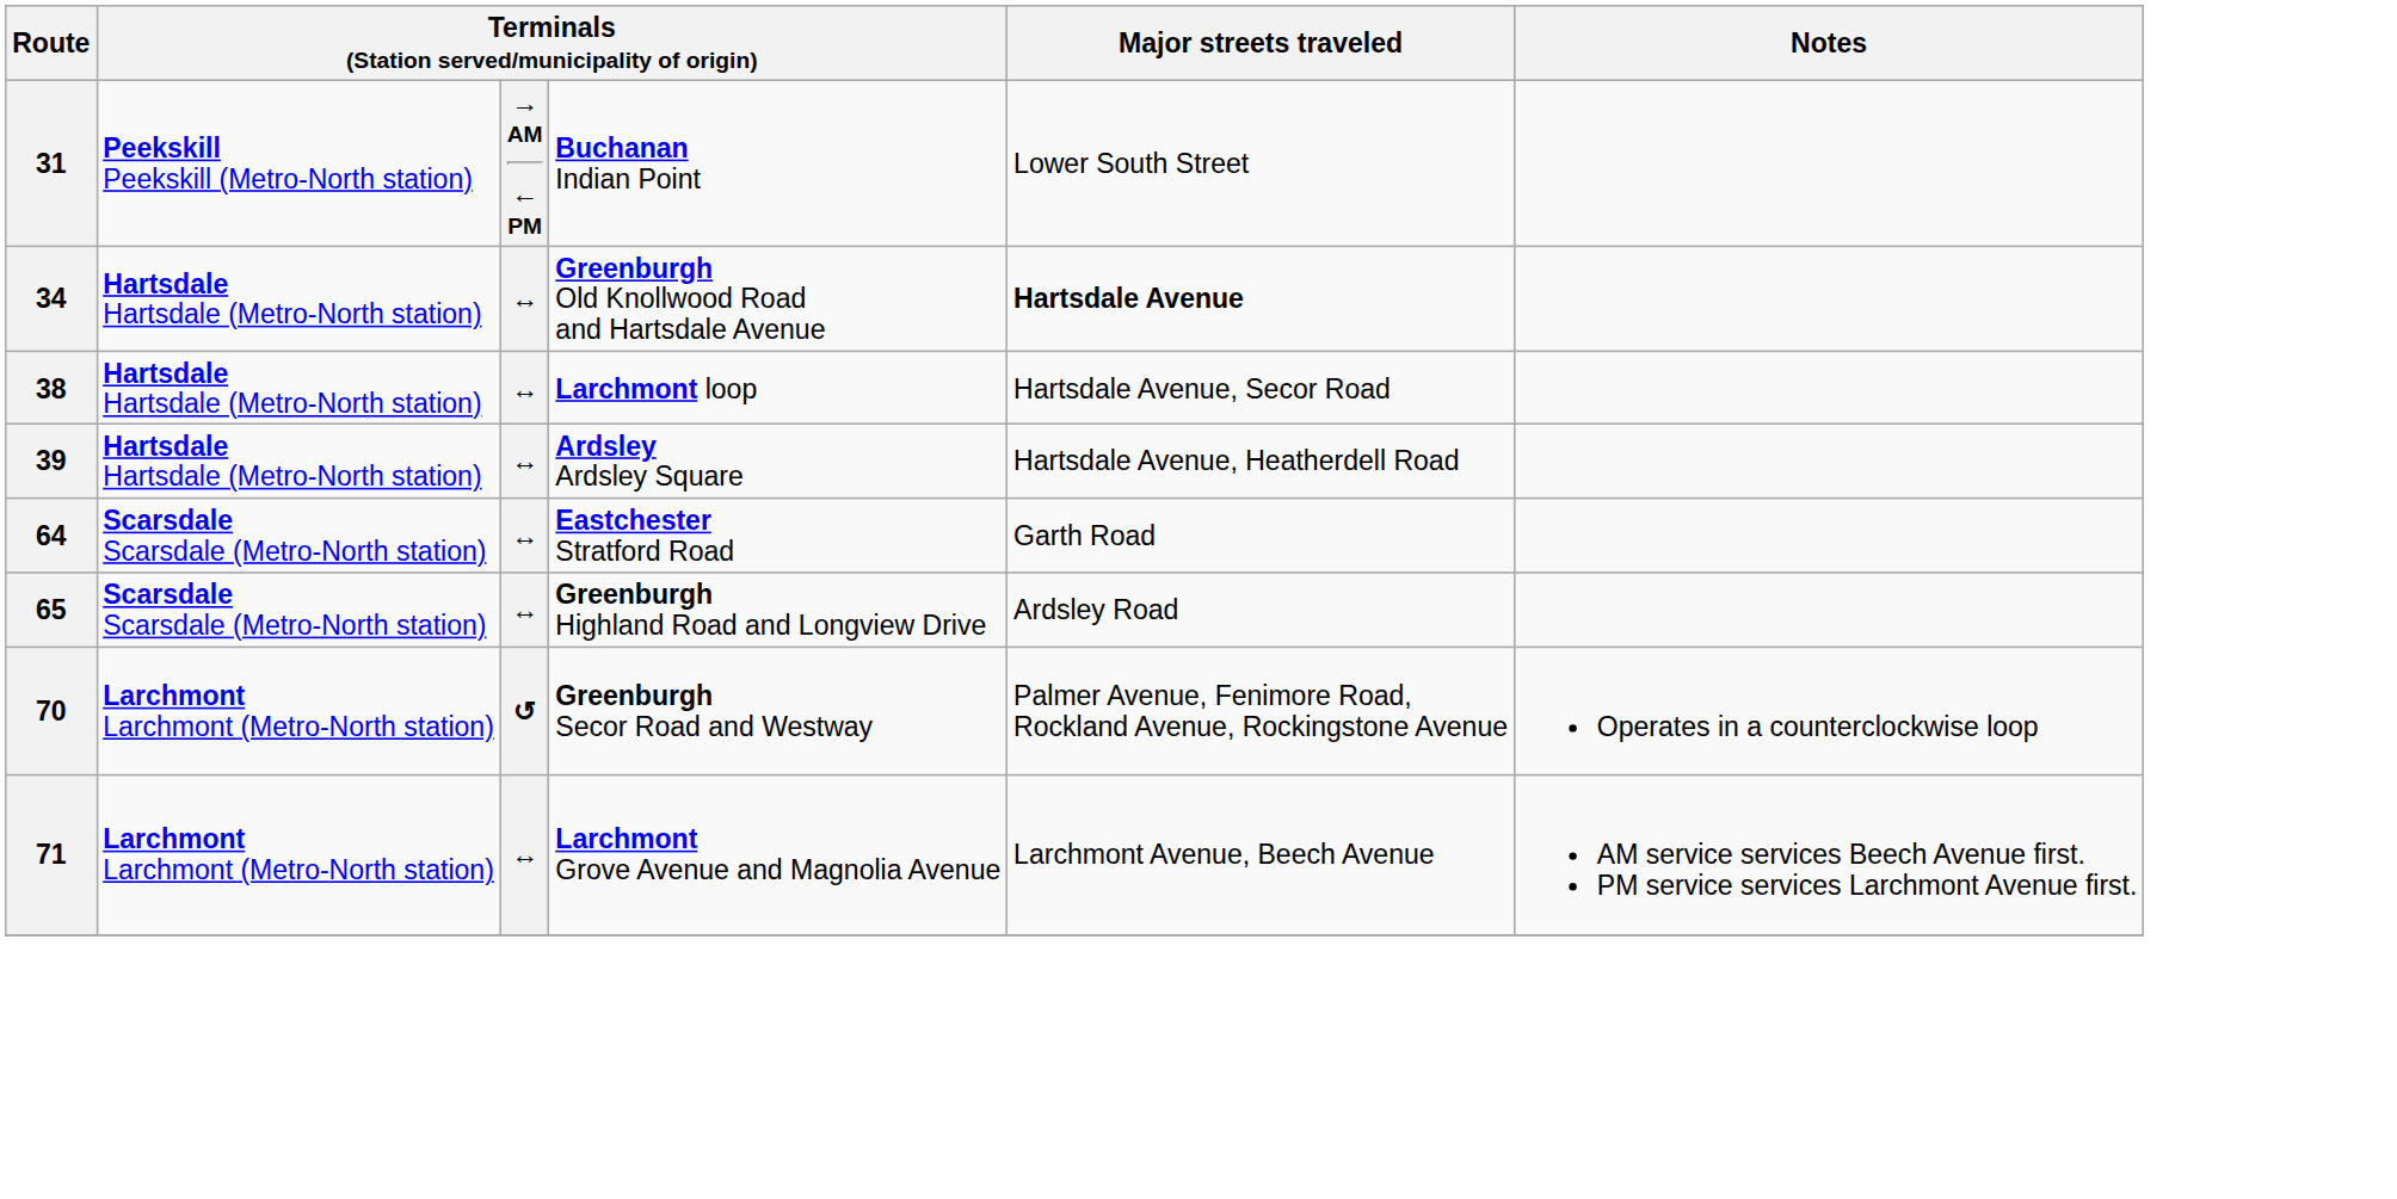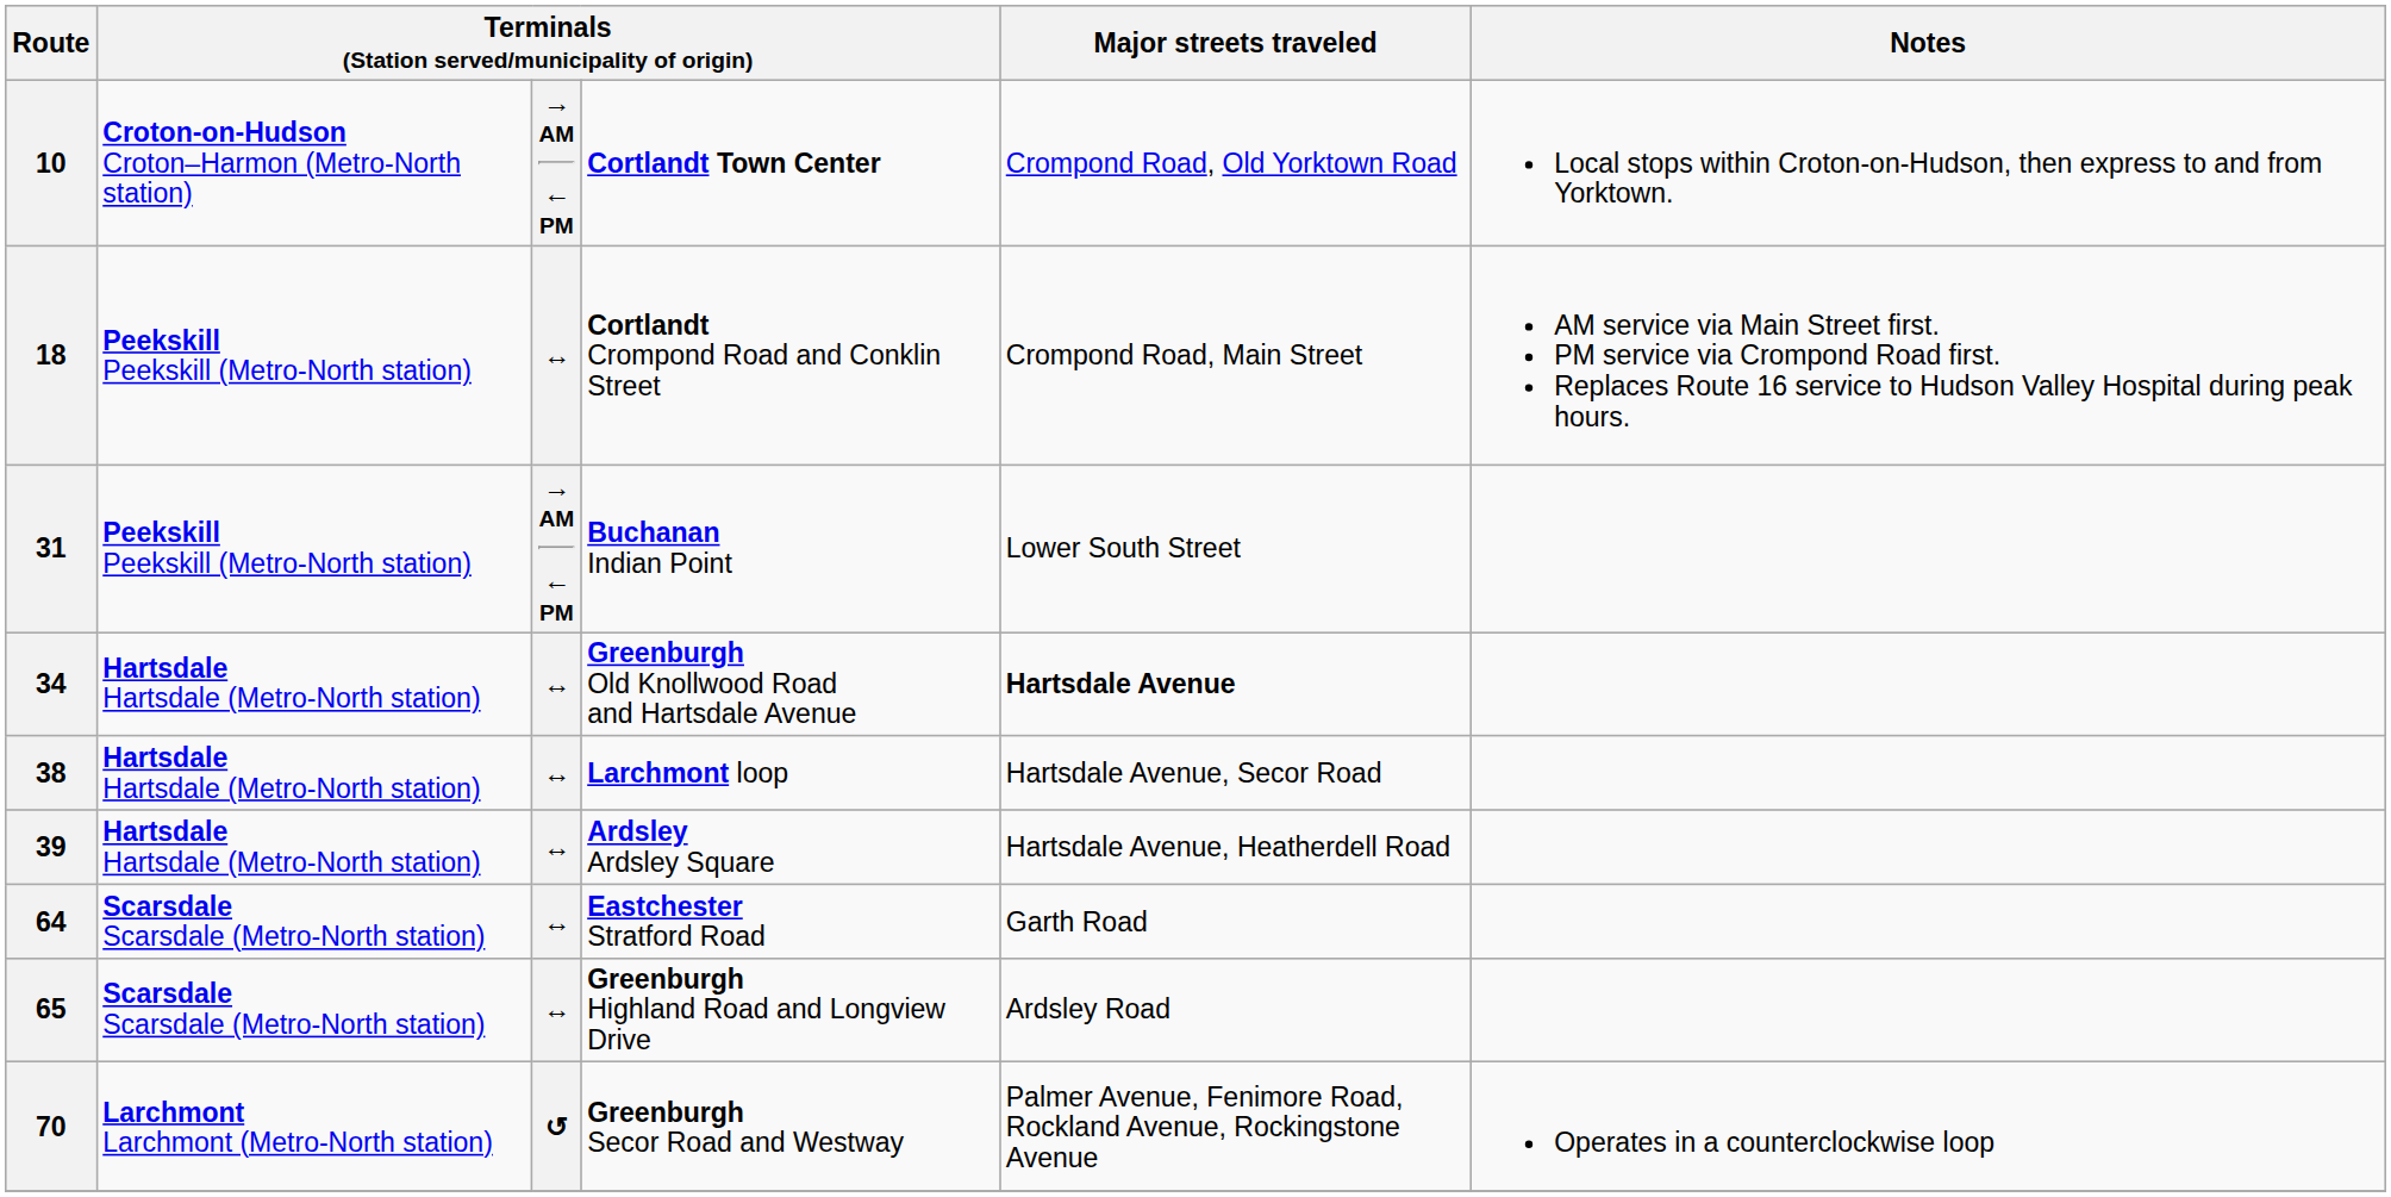 <table class=wikitable style="font-size: 90%;" |>
 <tr>
 <th>Route</th>
 <th colspan=3>Terminals<br><small>(Station served/municipality of origin)</small></th>
 <th>Major streets traveled</th>
 <th>Notes</th>
+</tr>
+<tr>
+<th>10</th>
+<td><strong><a href='#'>Croton-on-Hudson</a></strong><br><a href='#'>Croton–Harmon (Metro-North station)</a></td>
+<th><div><span>→</span><br><small>AM</small><hr><span>←</span><br><small>PM</small></div></th>
+<td><strong><a href='#'>Cortlandt</a> Town Center</strong></td>
+<td><a href='#'>Crompond Road</a>, <a href='#'>Old Yorktown Road</a></td>
+<td><br><ul><li>Local stops within Croton-on-Hudson, then express to and from Yorktown.</li></ul></td>
+</tr>
+<tr>
+<th>18</th>
+<td><strong><a href='#'>Peekskill</a></strong><br><a href='#'>Peekskill (Metro-North station)</a></td>
+<th><span>↔</span></th>
+<td><strong>Cortlandt</strong><br>Crompond Road and Conklin Street</td>
+<td>Crompond Road, Main Street</td>
+<td><br><ul><li>AM service via Main Street first.</li><li>PM service via Crompond Road first.</li><li>Replaces Route 16 service to Hudson Valley Hospital during peak hours.</li></ul></td>
 </tr>
 <tr>
 <th>31</th>
 <td><strong><a href='#'>Peekskill</a></strong><br><a href='#'>Peekskill (Metro-North station)</a></td>
 <th><div><span>→</span><br><small>AM</small><hr><span>←</span><br><small>PM</small></div></th>
 <td><strong><a href='#'>Buchanan</a></strong><br>Indian Point</td>
 <td>Lower South Street</td>
 <td></td>
 </tr>
 <tr>
 <th>34</th>
 <td><strong><a href='#'>Hartsdale</a></strong><br><a href='#'>Hartsdale (Metro-North station)</a></td>
 <th><span>↔</span></th>
 <td><strong><a href='#'>Greenburgh</a></strong><br>Old Knollwood Road<br>and Hartsdale Avenue</td>
 <td><strong>Hartsdale Avenue</strong></td>
 <td></td>
 </tr>
 <tr>
 <th>38</th>
 <td><strong><a href='#'>Hartsdale</a></strong><br><a href='#'>Hartsdale (Metro-North station)</a></td>
 <th><span>↔</span></th>
 <td><strong><a href='#'>Larchmont</a></strong> loop</td>
 <td>Hartsdale Avenue, Secor Road</td>
 <td></td>
 </tr>
 <tr>
 <th>39</th>
 <td><strong><a href='#'>Hartsdale</a></strong><br><a href='#'>Hartsdale (Metro-North station)</a></td>
 <th><span>↔</span></th>
 <td><strong><a href='#'>Ardsley</a></strong><br>Ardsley Square</td>
 <td>Hartsdale Avenue, Heatherdell Road</td>
 <td></td>
 </tr>
 <tr>
 <th>64</th>
 <td><strong><a href='#'>Scarsdale</a></strong><br><a href='#'>Scarsdale (Metro-North station)</a></td>
 <th><span>↔</span></th>
 <td><strong><a href='#'>Eastchester</a></strong><br>Stratford Road</td>
 <td>Garth Road</td>
 <td></td>
 </tr>
 <tr>
 <th>65</th>
 <td><strong><a href='#'>Scarsdale</a></strong><br><a href='#'>Scarsdale (Metro-North station)</a></td>
 <th><span>↔</span></th>
 <td><strong>Greenburgh</strong><br>Highland Road and Longview Drive</td>
 <td>Ardsley Road</td>
 <td></td>
 </tr>
 <tr>
 <th>70</th>
 <td><strong><a href='#'>Larchmont</a></strong><br><a href='#'>Larchmont (Metro-North station)</a></td>
 <th><span>↺</span></th>
 <td><strong>Greenburgh</strong><br>Secor Road and Westway</td>
 <td>Palmer Avenue, Fenimore Road,<br>Rockland Avenue, Rockingstone Avenue</td>
 <td><br><ul><li>Operates in a counterclockwise loop</li></ul></td>
 </tr>
 <tr>
-<th>71</th>
-<td><strong><a href='#'>Larchmont</a></strong><br><a href='#'>Larchmont (Metro-North station)</a></td>
-<th><span>↔</span></th>
-<td><strong><a href='#'>Larchmont</a></strong><br>Grove Avenue and Magnolia Avenue</td>
-<td>Larchmont Avenue, Beech Avenue</td>
-<td><br><ul><li>AM service services Beech Avenue first.</li><li>PM service services Larchmont Avenue first.</li></ul></td>
-</tr>
-<tr>
 </tr>
 </table>
